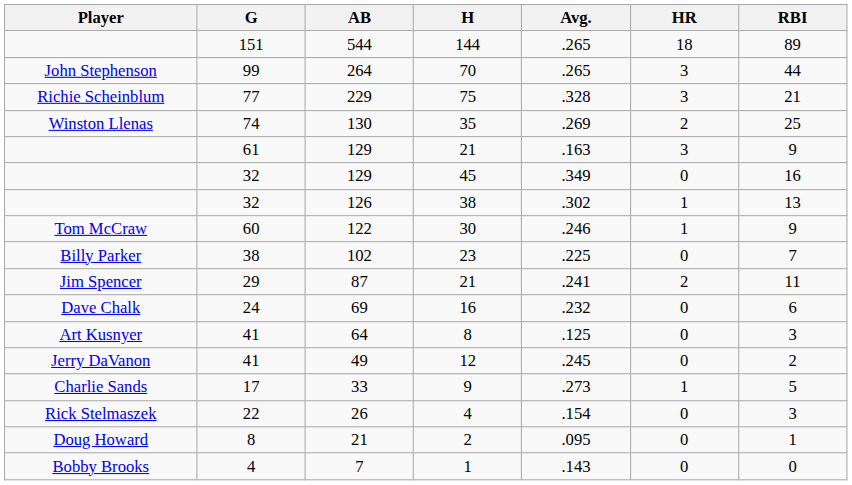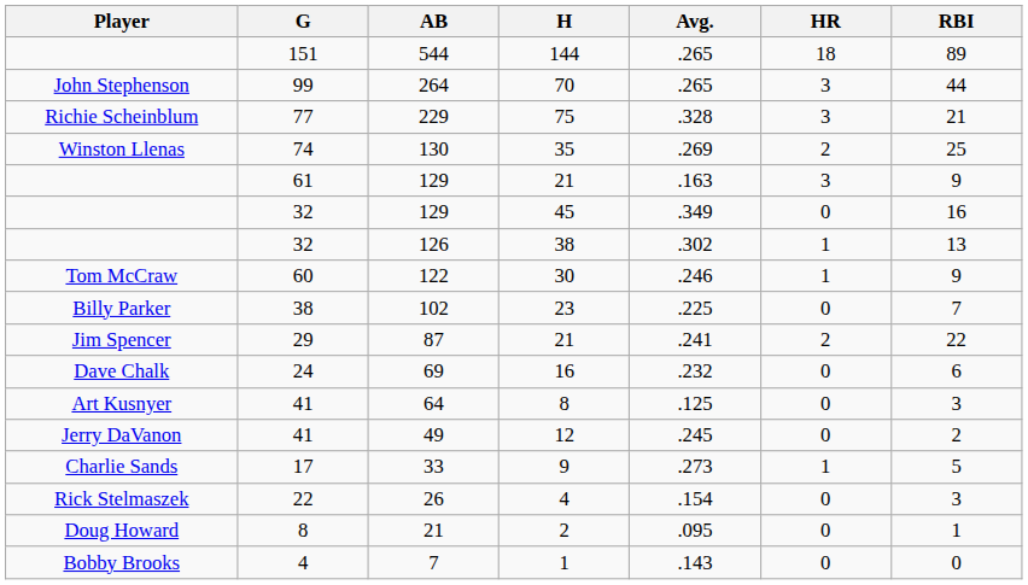 <table class="wikitable sortable">
 <tr>
 <th bgcolor="#DDDDFF" width="16%">Player</th>
 <th bgcolor="#DDDDFF" width="9%">G</th>
 <th bgcolor="#DDDDFF" width="9%">AB</th>
 <th bgcolor="#DDDDFF" width="9%">H</th>
 <th bgcolor="#DDDDFF" width="9%">Avg.</th>
 <th bgcolor="#DDDDFF" width="9%">HR</th>
 <th bgcolor="#DDDDFF" width="9%">RBI</th>
 </tr>
 <tr align="center">
 <td></td>
 <td>151</td>
 <td>544</td>
 <td>144</td>
 <td>.265</td>
 <td>18</td>
 <td>89</td>
 </tr>
 <tr align="center">
 <td><a href='#'>John Stephenson</a></td>
 <td>99</td>
 <td>264</td>
 <td>70</td>
 <td>.265</td>
 <td>3</td>
 <td>44</td>
 </tr>
 <tr align=center>
 <td><a href='#'>Richie Scheinblum</a></td>
 <td>77</td>
 <td>229</td>
 <td>75</td>
 <td>.328</td>
 <td>3</td>
 <td>21</td>
 </tr>
 <tr align=center>
 <td><a href='#'>Winston Llenas</a></td>
 <td>74</td>
 <td>130</td>
 <td>35</td>
 <td>.269</td>
 <td>2</td>
 <td>25</td>
 </tr>
 <tr align=center>
 <td></td>
 <td>61</td>
 <td>129</td>
 <td>21</td>
 <td>.163</td>
 <td>3</td>
 <td>9</td>
 </tr>
 <tr align="center">
 <td></td>
 <td>32</td>
 <td>129</td>
 <td>45</td>
 <td>.349</td>
 <td>0</td>
 <td>16</td>
 </tr>
 <tr align="center">
 <td></td>
 <td>32</td>
 <td>126</td>
 <td>38</td>
 <td>.302</td>
 <td>1</td>
 <td>13</td>
 </tr>
 <tr align="center">
 <td><a href='#'>Tom McCraw</a></td>
 <td>60</td>
 <td>122</td>
 <td>30</td>
 <td>.246</td>
 <td>1</td>
 <td>9</td>
 </tr>
 <tr align=center>
 <td><a href='#'>Billy Parker</a></td>
 <td>38</td>
 <td>102</td>
 <td>23</td>
 <td>.225</td>
 <td>0</td>
 <td>7</td>
 </tr>
 <tr align=center>
 <td><a href='#'>Jim Spencer</a></td>
 <td>29</td>
 <td>87</td>
 <td>21</td>
 <td>.241</td>
 <td>2</td>
-<td>11</td>
+<td>22</td>
 </tr>
 <tr align=center>
 <td><a href='#'>Dave Chalk</a></td>
 <td>24</td>
 <td>69</td>
 <td>16</td>
 <td>.232</td>
 <td>0</td>
 <td>6</td>
 </tr>
 <tr align=center>
 <td><a href='#'>Art Kusnyer</a></td>
 <td>41</td>
 <td>64</td>
 <td>8</td>
 <td>.125</td>
 <td>0</td>
 <td>3</td>
 </tr>
 <tr align=center>
 <td><a href='#'>Jerry DaVanon</a></td>
 <td>41</td>
 <td>49</td>
 <td>12</td>
 <td>.245</td>
 <td>0</td>
 <td>2</td>
 </tr>
 <tr align=center>
 <td><a href='#'>Charlie Sands</a></td>
 <td>17</td>
 <td>33</td>
 <td>9</td>
 <td>.273</td>
 <td>1</td>
 <td>5</td>
 </tr>
 <tr align=center>
 <td><a href='#'>Rick Stelmaszek</a></td>
 <td>22</td>
 <td>26</td>
 <td>4</td>
 <td>.154</td>
 <td>0</td>
 <td>3</td>
 </tr>
 <tr align=center>
 <td><a href='#'>Doug Howard</a></td>
 <td>8</td>
 <td>21</td>
 <td>2</td>
 <td>.095</td>
 <td>0</td>
 <td>1</td>
 </tr>
 <tr align=center>
 <td><a href='#'>Bobby Brooks</a></td>
 <td>4</td>
 <td>7</td>
 <td>1</td>
 <td>.143</td>
 <td>0</td>
 <td>0</td>
 </tr>
 </table>
